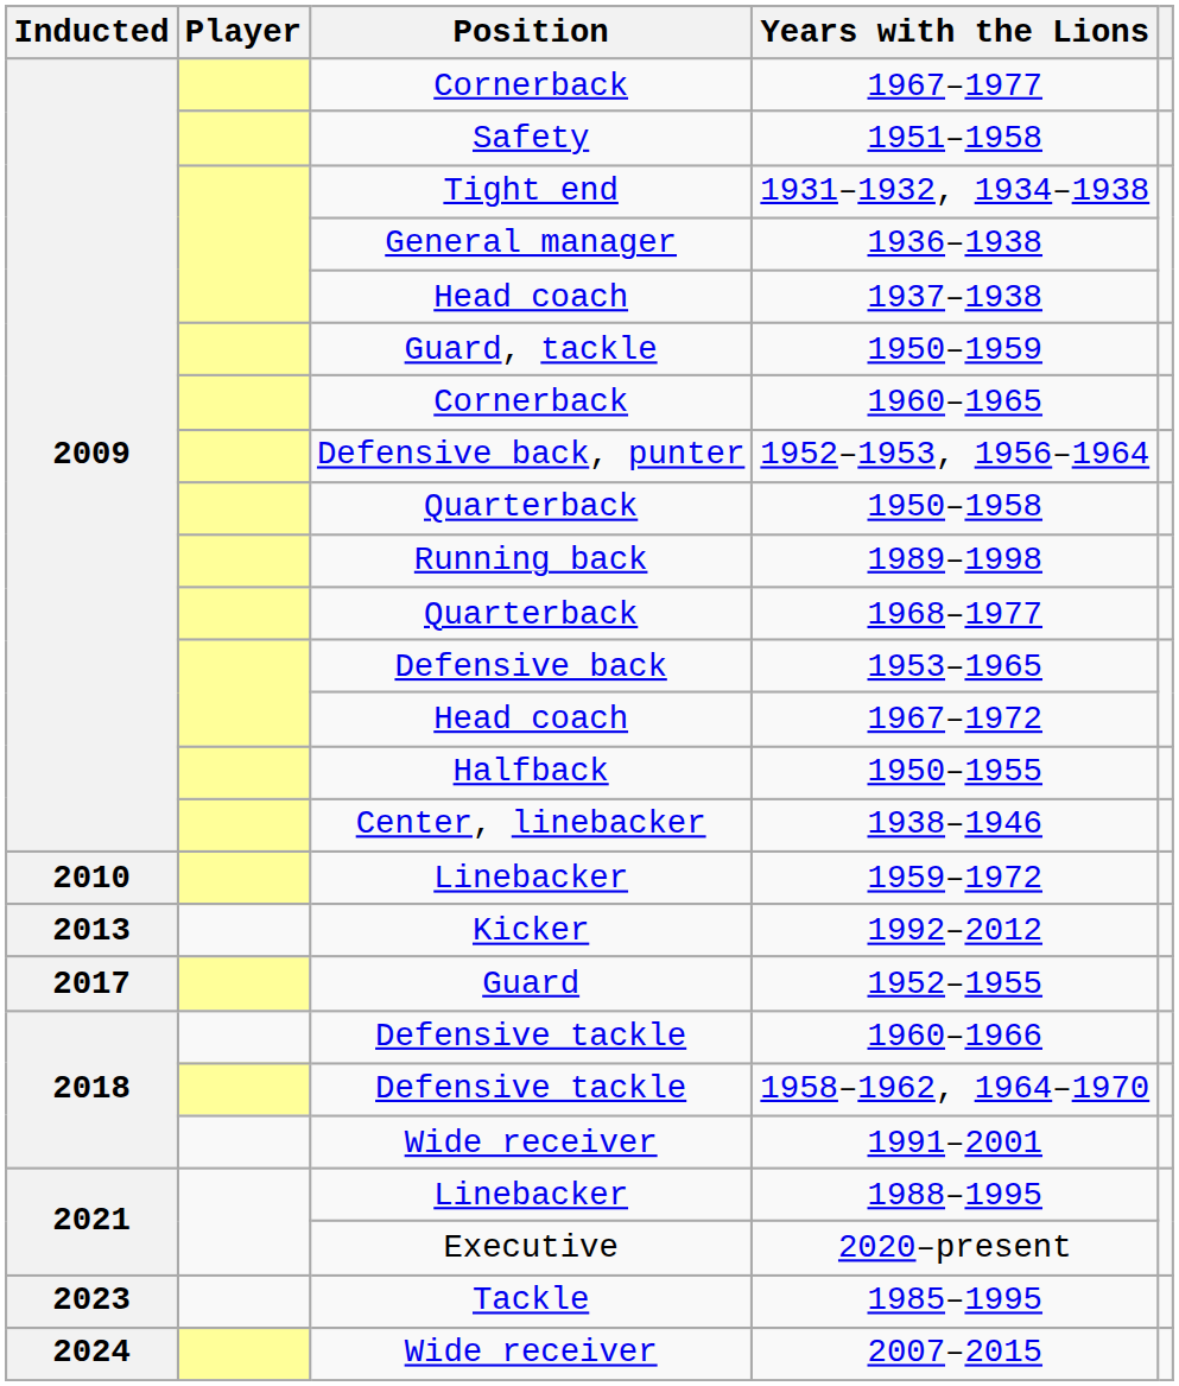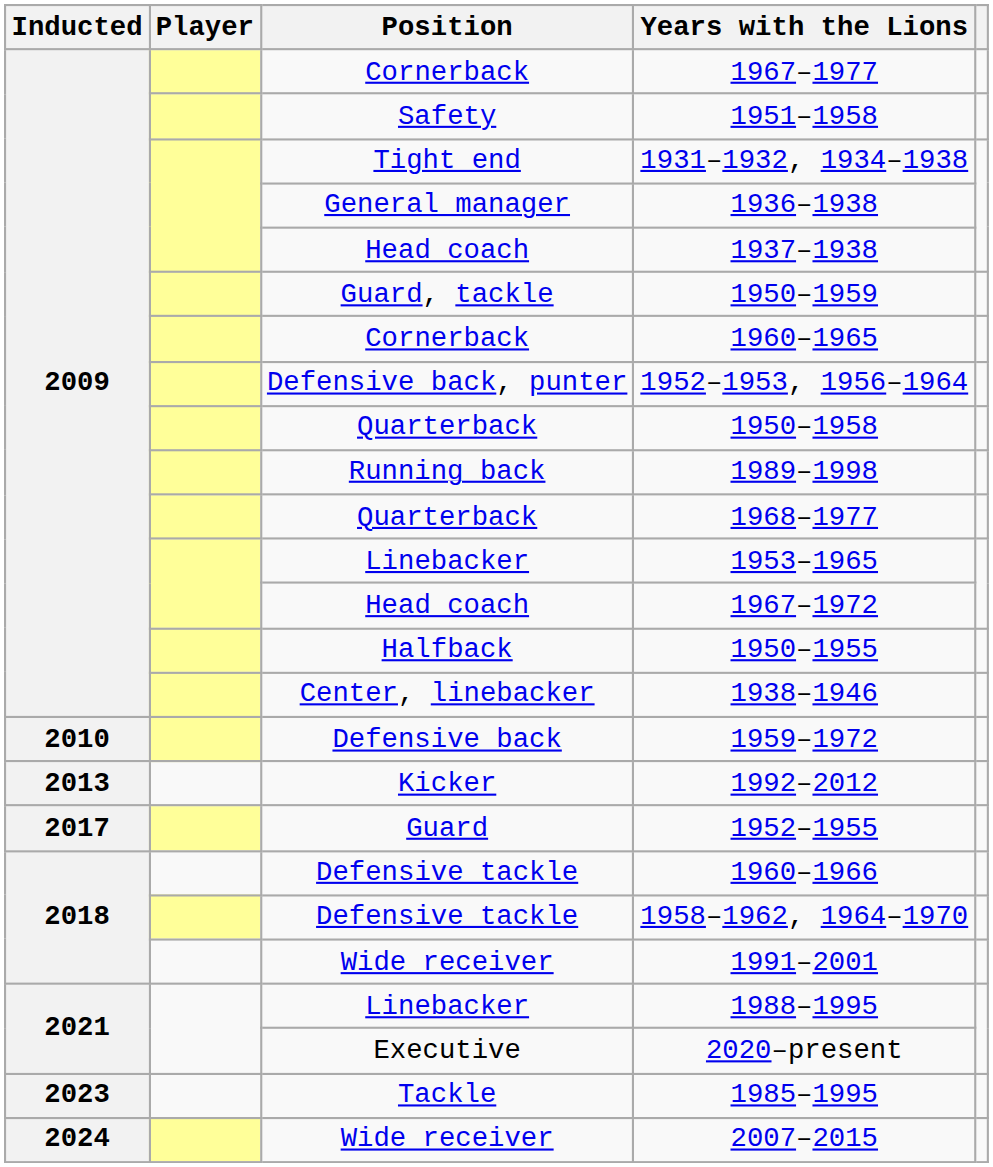 <table class="wikitable sortable" style="text-align:center">
 <tr>
 <th scope="col">Inducted</th>
 <th scope="col">Player</th>
 <th scope="col">Position</th>
 <th scope="col">Years with the Lions</th>
 <th scope=col class= "unsortable"></th>
 </tr>
 <tr>
 <th scope="rowgroup" rowspan="15">2009</th>
 <td style="background-color:#FFFF99"></td>
 <td><a href='#'>Cornerback</a></td>
 <td><a href='#'>1967</a>–<a href='#'>1977</a></td>
 <td></td>
 </tr>
 <tr>
 <td style="background-color:#FFFF99"></td>
 <td><a href='#'>Safety</a></td>
 <td><a href='#'>1951</a>–<a href='#'>1958</a></td>
 <td></td>
 </tr>
 <tr>
 <td rowspan="3" style="background-color:#FFFF99"></td>
 <td><a href='#'>Tight end</a></td>
 <td><a href='#'>1931</a>–<a href='#'>1932</a>, <a href='#'>1934</a>–<a href='#'>1938</a></td>
 <td rowspan="3"></td>
 </tr>
 <tr>
 <td><a href='#'>General manager</a></td>
 <td><a href='#'>1936</a>–<a href='#'>1938</a></td>
 </tr>
 <tr>
 <td><a href='#'>Head coach</a></td>
 <td><a href='#'>1937</a>–<a href='#'>1938</a></td>
 </tr>
 <tr>
 <td style="background-color:#FFFF99"></td>
 <td><a href='#'>Guard</a>, <a href='#'>tackle</a></td>
 <td><a href='#'>1950</a>–<a href='#'>1959</a></td>
 <td></td>
 </tr>
 <tr>
 <td style="background-color:#FFFF99"></td>
 <td><a href='#'>Cornerback</a></td>
 <td><a href='#'>1960</a>–<a href='#'>1965</a></td>
 <td></td>
 </tr>
 <tr>
 <td style="background-color:#FFFF99"></td>
 <td><a href='#'>Defensive back</a>, <a href='#'>punter</a></td>
 <td><a href='#'>1952</a>–<a href='#'>1953</a>, <a href='#'>1956</a>–<a href='#'>1964</a></td>
 <td></td>
 </tr>
 <tr>
 <td style="background-color:#FFFF99"></td>
 <td><a href='#'>Quarterback</a></td>
 <td><a href='#'>1950</a>–<a href='#'>1958</a></td>
 <td></td>
 </tr>
 <tr>
 <td style="background-color:#FFFF99"></td>
 <td><a href='#'>Running back</a></td>
 <td><a href='#'>1989</a>–<a href='#'>1998</a></td>
 <td></td>
 </tr>
 <tr>
 <td style="background-color:#FFFF99"></td>
 <td><a href='#'>Quarterback</a></td>
 <td><a href='#'>1968</a>–<a href='#'>1977</a></td>
 <td></td>
 </tr>
 <tr>
 <td rowspan="2" style="background-color:#FFFF99"></td>
-<td><a href='#'>Defensive back</a></td>
+<td><a href='#'>Linebacker</a></td>
 <td><a href='#'>1953</a>–<a href='#'>1965</a></td>
 <td rowspan="2"></td>
 </tr>
 <tr>
 <td><a href='#'>Head coach</a></td>
 <td><a href='#'>1967</a>–<a href='#'>1972</a></td>
 </tr>
 <tr>
 <td style="background-color:#FFFF99"></td>
 <td><a href='#'>Halfback</a></td>
 <td><a href='#'>1950</a>–<a href='#'>1955</a></td>
 <td></td>
 </tr>
 <tr>
 <td style="background-color:#FFFF99"></td>
 <td><a href='#'>Center</a>, <a href='#'>linebacker</a></td>
 <td><a href='#'>1938</a>–<a href='#'>1946</a></td>
 <td></td>
 </tr>
 <tr>
 <th scope="row">2010</th>
 <td style="background-color:#FFFF99"></td>
-<td><a href='#'>Linebacker</a></td>
+<td><a href='#'>Defensive back</a></td>
 <td><a href='#'>1959</a>–<a href='#'>1972</a></td>
 <td></td>
 </tr>
 <tr>
 <th scope="row">2013</th>
 <td></td>
 <td><a href='#'>Kicker</a></td>
 <td><a href='#'>1992</a>–<a href='#'>2012</a></td>
 <td></td>
 </tr>
 <tr>
 <th scope="row">2017</th>
 <td style="background-color:#FFFF99"></td>
 <td><a href='#'>Guard</a></td>
 <td><a href='#'>1952</a>–<a href='#'>1955</a></td>
 <td></td>
 </tr>
 <tr>
 <th scope="rowgroup" rowspan="3">2018</th>
 <td></td>
 <td><a href='#'>Defensive tackle</a></td>
 <td><a href='#'>1960</a>–<a href='#'>1966</a></td>
 <td></td>
 </tr>
 <tr>
 <td style="background-color:#FFFF99"></td>
 <td><a href='#'>Defensive tackle</a></td>
 <td><a href='#'>1958</a>–<a href='#'>1962</a>, <a href='#'>1964</a>–<a href='#'>1970</a></td>
 <td></td>
 </tr>
 <tr>
 <td></td>
 <td><a href='#'>Wide receiver</a></td>
 <td><a href='#'>1991</a>–<a href='#'>2001</a></td>
 <td></td>
 </tr>
 <tr>
 <th scope="rowgroup" rowspan="2">2021</th>
 <td rowspan="2"></td>
 <td><a href='#'>Linebacker</a></td>
 <td><a href='#'>1988</a>–<a href='#'>1995</a></td>
 <td rowspan="2"></td>
 </tr>
 <tr>
 <td>Executive</td>
 <td><a href='#'>2020</a>–present</td>
 </tr>
 <tr>
 <th scope="row">2023</th>
 <td></td>
 <td><a href='#'>Tackle</a></td>
 <td><a href='#'>1985</a>–<a href='#'>1995</a></td>
 <td></td>
 </tr>
 <tr>
 <th scope="row">2024</th>
 <td style="background-color:#FFFF99"></td>
 <td><a href='#'>Wide receiver</a></td>
 <td><a href='#'>2007</a>–<a href='#'>2015</a></td>
 <td></td>
 </tr>
 </table>
